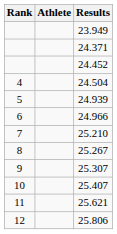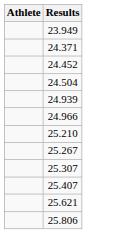 <table class="wikitable sortable" style="text-align:center">
 <tr>
-<th>Rank</th>
 <th>Athlete</th>
 <th>Results</th>
 </tr>
 <tr>
-<td></td>
 <td align="left"></td>
 <td>23.949</td>
 </tr>
 <tr>
-<td></td>
 <td align="left"></td>
 <td>24.371</td>
 </tr>
 <tr>
-<td></td>
 <td align="left"></td>
 <td>24.452</td>
 </tr>
 <tr>
-<td>4</td>
 <td align="left"></td>
 <td>24.504</td>
 </tr>
 <tr>
-<td>5</td>
 <td align="left"></td>
 <td>24.939</td>
 </tr>
 <tr>
-<td>6</td>
 <td align="left"></td>
 <td>24.966</td>
 </tr>
 <tr>
-<td>7</td>
 <td align="left"></td>
 <td>25.210</td>
 </tr>
 <tr>
-<td>8</td>
 <td align="left"></td>
 <td>25.267</td>
 </tr>
 <tr>
-<td>9</td>
 <td align="left"></td>
 <td>25.307</td>
 </tr>
 <tr>
-<td>10</td>
 <td align="left"></td>
 <td>25.407</td>
 </tr>
 <tr>
-<td>11</td>
 <td align="left"></td>
 <td>25.621</td>
 </tr>
 <tr>
-<td>12</td>
 <td align="left"></td>
 <td>25.806</td>
 </tr>
 </table>
